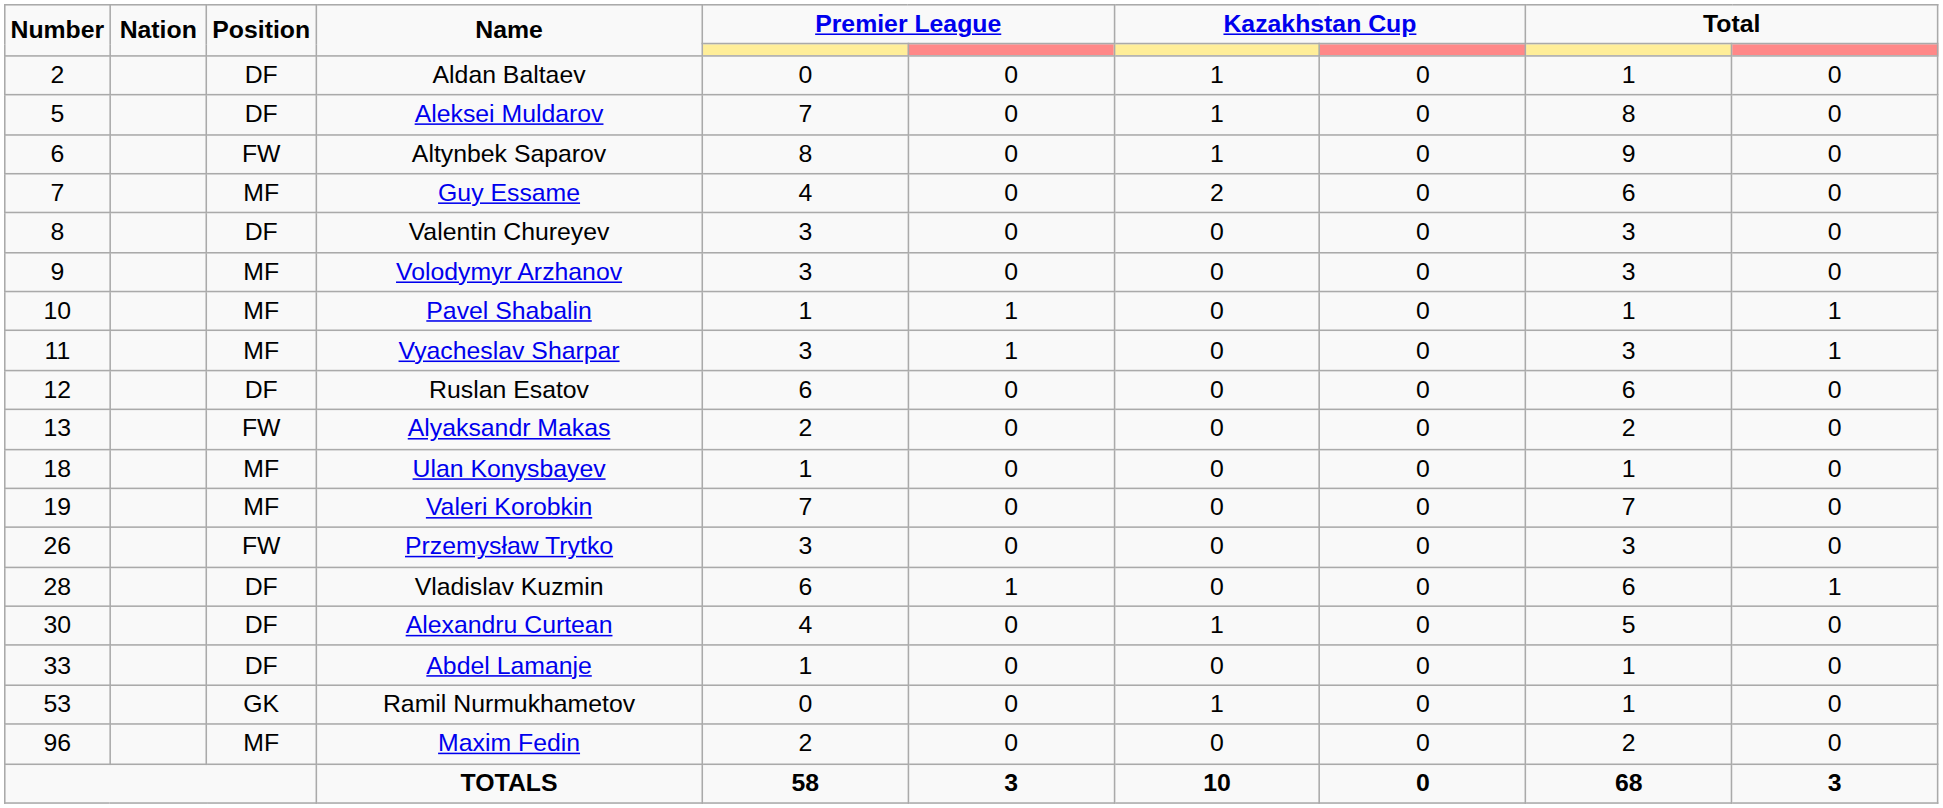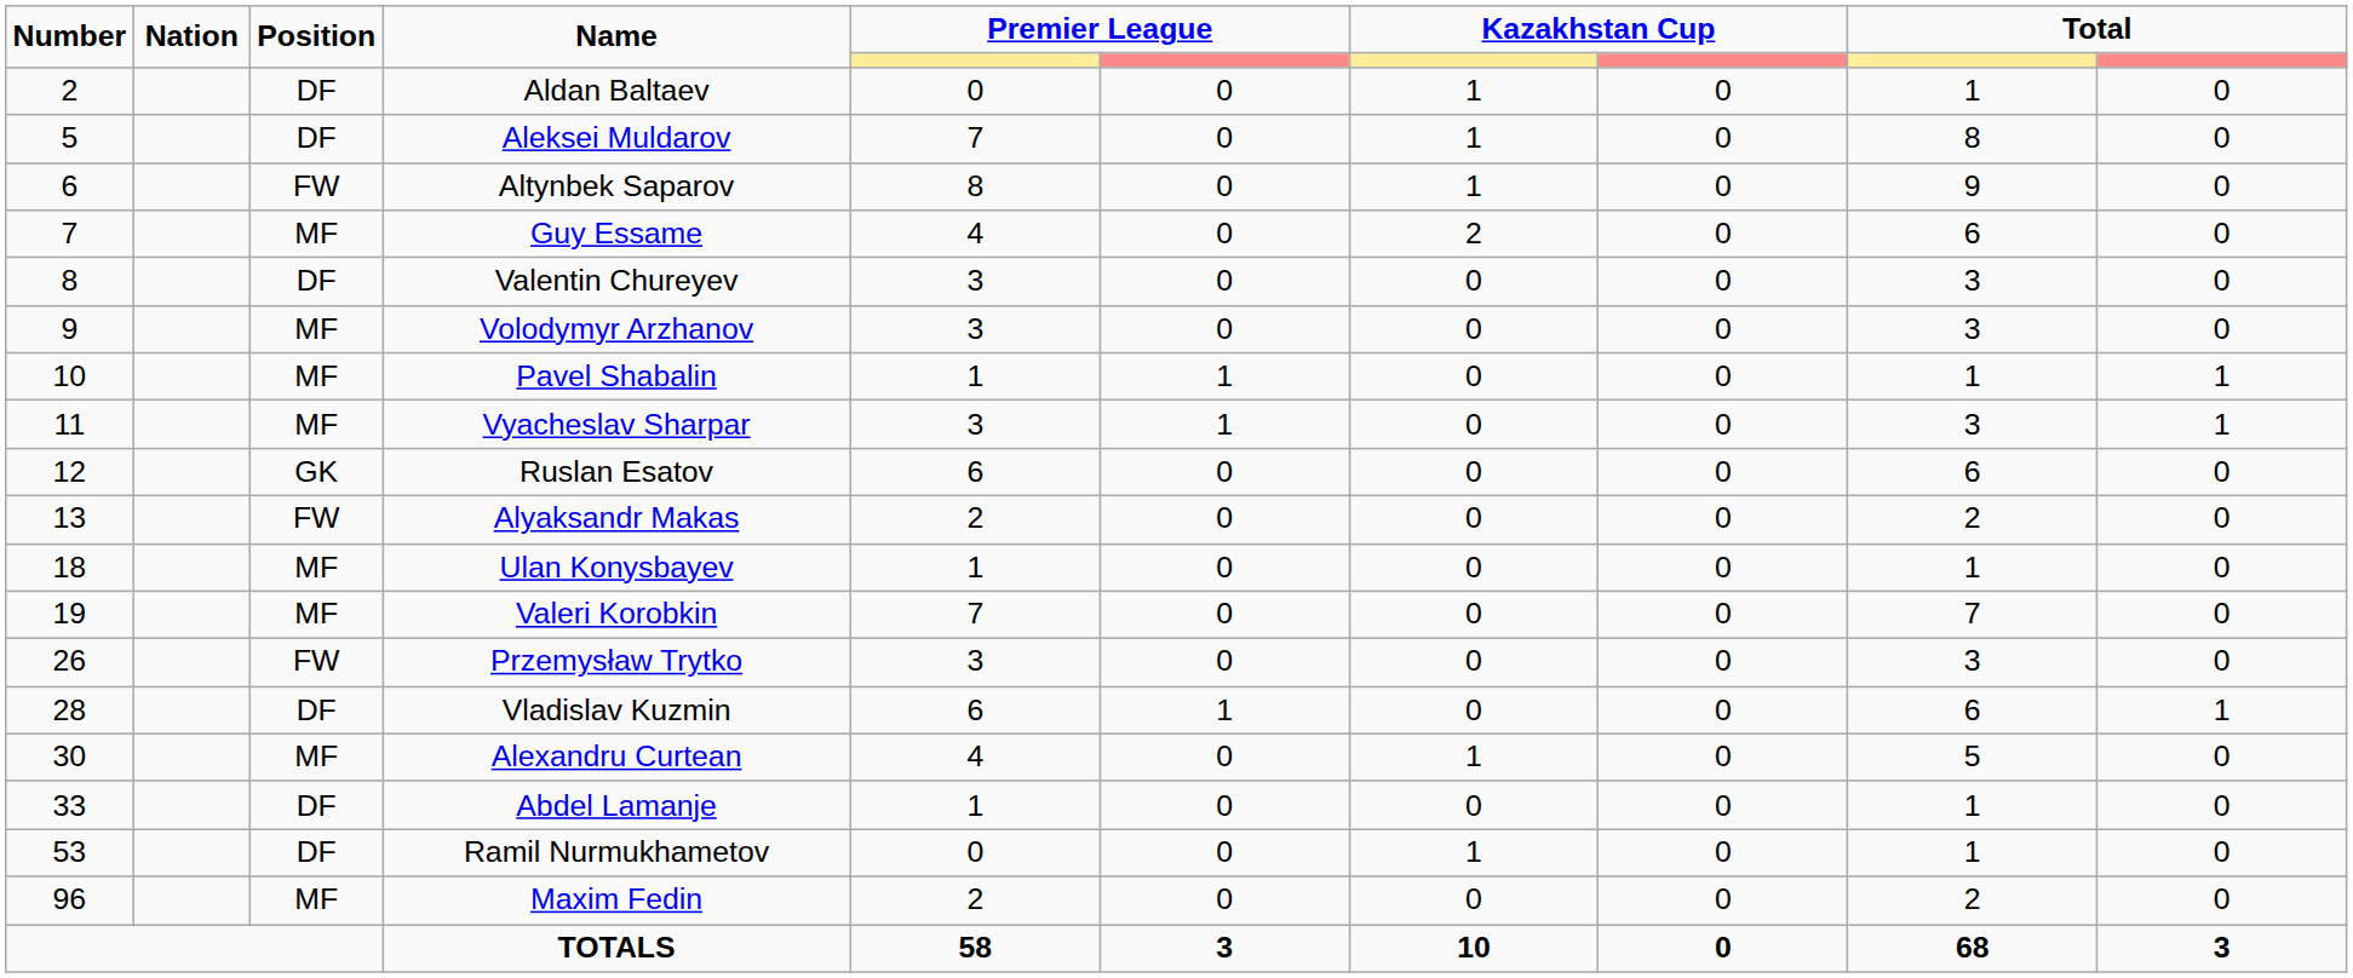 <table class="wikitable" style="text-align:center;">
 <tr>
 <td rowspan="2"  style="width:5%; text-align:center;"><strong>Number</strong></td>
 <td rowspan="2"  style="width:5%; text-align:center;"><strong>Nation</strong></td>
 <td rowspan="2"  style="width:5%; text-align:center;"><strong>Position</strong></td>
 <td rowspan="2"  style="width:20%; text-align:center;"><strong>Name</strong></td>
 <td colspan="2" style="text-align:center;"><strong><a href='#'>Premier League</a></strong></td>
 <td colspan="2" style="text-align:center;"><strong><a href='#'>Kazakhstan Cup</a></strong></td>
 <td colspan="2" style="text-align:center;"><strong>Total</strong></td>
 </tr>
 <tr>
 <th style="width:60px; background:#fe9;"></th>
 <th style="width:60px; background:#ff8888;"></th>
 <th style="width:60px; background:#fe9;"></th>
 <th style="width:60px; background:#ff8888;"></th>
 <th style="width:60px; background:#fe9;"></th>
 <th style="width:60px; background:#ff8888;"></th>
 </tr>
 <tr>
 <td>2</td>
 <td></td>
 <td>DF</td>
 <td>Aldan Baltaev</td>
 <td>0</td>
 <td>0</td>
 <td>1</td>
 <td>0</td>
 <td>1</td>
 <td>0</td>
 </tr>
 <tr>
 <td>5</td>
 <td></td>
 <td>DF</td>
 <td><a href='#'>Aleksei Muldarov</a></td>
 <td>7</td>
 <td>0</td>
 <td>1</td>
 <td>0</td>
 <td>8</td>
 <td>0</td>
 </tr>
 <tr>
 <td>6</td>
 <td></td>
 <td>FW</td>
 <td>Altynbek Saparov</td>
 <td>8</td>
 <td>0</td>
 <td>1</td>
 <td>0</td>
 <td>9</td>
 <td>0</td>
 </tr>
 <tr>
 <td>7</td>
 <td></td>
 <td>MF</td>
 <td><a href='#'>Guy Essame</a></td>
 <td>4</td>
 <td>0</td>
 <td>2</td>
 <td>0</td>
 <td>6</td>
 <td>0</td>
 </tr>
 <tr>
 <td>8</td>
 <td></td>
 <td>DF</td>
 <td>Valentin Chureyev</td>
 <td>3</td>
 <td>0</td>
 <td>0</td>
 <td>0</td>
 <td>3</td>
 <td>0</td>
 </tr>
 <tr>
 <td>9</td>
 <td></td>
 <td>MF</td>
 <td><a href='#'>Volodymyr Arzhanov</a></td>
 <td>3</td>
 <td>0</td>
 <td>0</td>
 <td>0</td>
 <td>3</td>
 <td>0</td>
 </tr>
 <tr>
 <td>10</td>
 <td></td>
 <td>MF</td>
 <td><a href='#'>Pavel Shabalin</a></td>
 <td>1</td>
 <td>1</td>
 <td>0</td>
 <td>0</td>
 <td>1</td>
 <td>1</td>
 </tr>
 <tr>
 <td>11</td>
 <td></td>
 <td>MF</td>
 <td><a href='#'>Vyacheslav Sharpar</a></td>
 <td>3</td>
 <td>1</td>
 <td>0</td>
 <td>0</td>
 <td>3</td>
 <td>1</td>
 </tr>
 <tr>
 <td>12</td>
 <td></td>
-<td>DF</td>
+<td>GK</td>
 <td>Ruslan Esatov</td>
 <td>6</td>
 <td>0</td>
 <td>0</td>
 <td>0</td>
 <td>6</td>
 <td>0</td>
 </tr>
 <tr>
 <td>13</td>
 <td></td>
 <td>FW</td>
 <td><a href='#'>Alyaksandr Makas</a></td>
 <td>2</td>
 <td>0</td>
 <td>0</td>
 <td>0</td>
 <td>2</td>
 <td>0</td>
 </tr>
 <tr>
 <td>18</td>
 <td></td>
 <td>MF</td>
 <td><a href='#'>Ulan Konysbayev</a></td>
 <td>1</td>
 <td>0</td>
 <td>0</td>
 <td>0</td>
 <td>1</td>
 <td>0</td>
 </tr>
 <tr>
 <td>19</td>
 <td></td>
 <td>MF</td>
 <td><a href='#'>Valeri Korobkin</a></td>
 <td>7</td>
 <td>0</td>
 <td>0</td>
 <td>0</td>
 <td>7</td>
 <td>0</td>
 </tr>
 <tr>
 <td>26</td>
 <td></td>
 <td>FW</td>
 <td><a href='#'>Przemysław Trytko</a></td>
 <td>3</td>
 <td>0</td>
 <td>0</td>
 <td>0</td>
 <td>3</td>
 <td>0</td>
 </tr>
 <tr>
 <td>28</td>
 <td></td>
 <td>DF</td>
 <td>Vladislav Kuzmin</td>
 <td>6</td>
 <td>1</td>
 <td>0</td>
 <td>0</td>
 <td>6</td>
 <td>1</td>
 </tr>
 <tr>
 <td>30</td>
 <td></td>
-<td>DF</td>
+<td>MF</td>
 <td><a href='#'>Alexandru Curtean</a></td>
 <td>4</td>
 <td>0</td>
 <td>1</td>
 <td>0</td>
 <td>5</td>
 <td>0</td>
 </tr>
 <tr>
 <td>33</td>
 <td></td>
 <td>DF</td>
 <td><a href='#'>Abdel Lamanje</a></td>
 <td>1</td>
 <td>0</td>
 <td>0</td>
 <td>0</td>
 <td>1</td>
 <td>0</td>
 </tr>
 <tr>
 <td>53</td>
 <td></td>
-<td>GK</td>
+<td>DF</td>
 <td>Ramil Nurmukhametov</td>
 <td>0</td>
 <td>0</td>
 <td>1</td>
 <td>0</td>
 <td>1</td>
 <td>0</td>
 </tr>
 <tr>
 <td>96</td>
 <td></td>
 <td>MF</td>
 <td><a href='#'>Maxim Fedin</a></td>
 <td>2</td>
 <td>0</td>
 <td>0</td>
 <td>0</td>
 <td>2</td>
 <td>0</td>
 </tr>
 <tr>
 <td colspan="3"></td>
 <td><strong>TOTALS</strong></td>
 <td><strong>58</strong></td>
 <td><strong>3</strong></td>
 <td><strong>10</strong></td>
 <td><strong>0</strong></td>
 <td><strong>68</strong></td>
 <td><strong>3</strong></td>
 </tr>
 </table>
